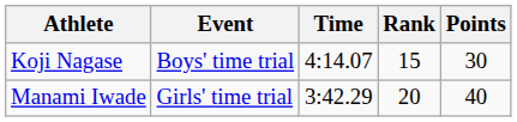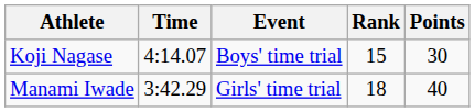 <table class="wikitable" border="1" style="font-size:90%">
 <tr>
 <th>Athlete</th>
+<th>Time</th>
 <th>Event</th>
-<th>Time</th>
 <th>Rank</th>
 <th>Points</th>
 </tr>
 <tr>
 <td><a href='#'>Koji Nagase</a></td>
+<td align=center>4:14.07</td>
 <td><a href='#'>Boys' time trial</a></td>
-<td align=center>4:14.07</td>
 <td align=center>15</td>
 <td align=center>30</td>
 </tr>
 <tr>
 <td><a href='#'>Manami Iwade</a></td>
+<td align=center>3:42.29</td>
 <td><a href='#'>Girls' time trial</a></td>
-<td align=center>3:42.29</td>
-<td align=center>20</td>
+<td align=center>18</td>
 <td align=center>40</td>
 </tr>
 </table>
